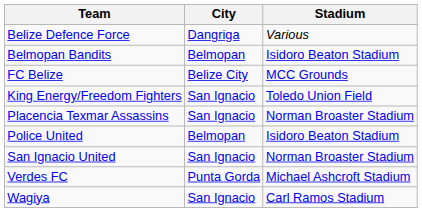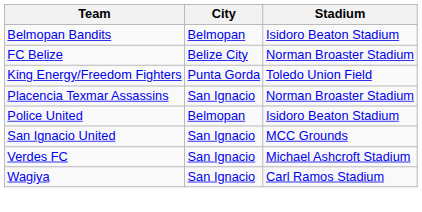 <table class="wikitable">
 <tr>
 <th>Team</th>
 <th>City</th>
 <th>Stadium</th>
-</tr>
-<tr>
-<td><a href='#'>Belize Defence Force</a></td>
-<td><a href='#'>Dangriga</a></td>
-<td><em>Various</em></td>
 </tr>
 <tr>
 <td><a href='#'>Belmopan Bandits</a></td>
 <td><a href='#'>Belmopan</a></td>
 <td><a href='#'>Isidoro Beaton Stadium</a></td>
 </tr>
 <tr>
 <td><a href='#'>FC Belize</a></td>
 <td><a href='#'>Belize City</a></td>
-<td><a href='#'>MCC Grounds</a></td>
+<td><a href='#'>Norman Broaster Stadium</a></td>
 </tr>
 <tr>
 <td><a href='#'>King Energy/Freedom Fighters</a></td>
-<td><a href='#'>San Ignacio</a></td>
+<td><a href='#'>Punta Gorda</a></td>
 <td><a href='#'>Toledo Union Field</a></td>
 </tr>
 <tr>
 <td><a href='#'>Placencia Texmar Assassins</a></td>
 <td><a href='#'>San Ignacio</a></td>
 <td><a href='#'>Norman Broaster Stadium</a></td>
 </tr>
 <tr>
 <td><a href='#'>Police United</a></td>
 <td><a href='#'>Belmopan</a></td>
 <td><a href='#'>Isidoro Beaton Stadium</a></td>
 </tr>
 <tr>
 <td><a href='#'>San Ignacio United</a></td>
 <td><a href='#'>San Ignacio</a></td>
-<td><a href='#'>Norman Broaster Stadium</a></td>
+<td><a href='#'>MCC Grounds</a></td>
 </tr>
 <tr>
 <td><a href='#'>Verdes FC</a></td>
-<td><a href='#'>Punta Gorda</a></td>
+<td><a href='#'>San Ignacio</a></td>
 <td><a href='#'>Michael Ashcroft Stadium</a></td>
 </tr>
 <tr>
 <td><a href='#'>Wagiya</a></td>
 <td><a href='#'>San Ignacio</a></td>
 <td><a href='#'>Carl Ramos Stadium</a></td>
 </tr>
 </table>
